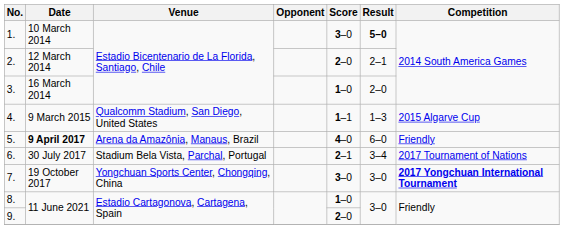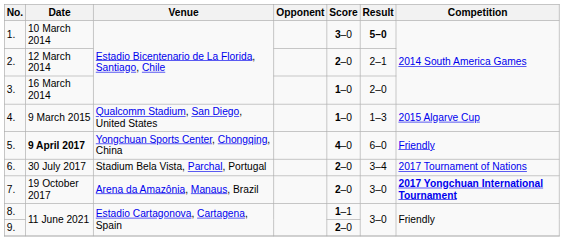 <table class="wikitable">
 <tr>
 <th>No.</th>
 <th>Date</th>
 <th>Venue</th>
 <th>Opponent</th>
 <th>Score</th>
 <th>Result</th>
 <th>Competition</th>
 </tr>
 <tr>
 <td>1.</td>
 <td>10 March 2014</td>
 <td rowspan=3><a href='#'>Estadio Bicentenario de La Florida</a>, <a href='#'>Santiago</a>, <a href='#'>Chile</a></td>
 <td></td>
 <td align=center><strong>3</strong>–0</td>
 <td align=center><strong>5–0</strong></td>
 <td rowspan=3><a href='#'>2014 South America Games</a></td>
 </tr>
 <tr>
 <td>2.</td>
 <td>12 March 2014</td>
 <td></td>
 <td align=center><strong>2</strong>–0</td>
 <td align=center>2–1</td>
 </tr>
 <tr>
 <td>3.</td>
 <td>16 March 2014</td>
 <td></td>
 <td align=center><strong>1</strong>–0</td>
 <td align=center>2–0</td>
 </tr>
 <tr>
 <td>4.</td>
 <td>9 March 2015</td>
 <td><a href='#'>Qualcomm Stadium</a>, <a href='#'>San Diego</a>, United States</td>
 <td></td>
-<td align=center><strong>1</strong>–1</td>
+<td align=center><strong>1</strong>–0</td>
 <td align=center>1–3</td>
 <td><a href='#'>2015 Algarve Cup</a></td>
 </tr>
 <tr>
 <td>5.</td>
 <td><strong>9 April 2017</strong></td>
-<td><a href='#'>Arena da Amazônia</a>, <a href='#'>Manaus</a>, Brazil</td>
+<td><a href='#'>Yongchuan Sports Center</a>, <a href='#'>Chongqing</a>, China</td>
 <td></td>
 <td align=center><strong>4</strong>–0</td>
 <td align=center>6–0</td>
 <td><a href='#'>Friendly</a></td>
 </tr>
 <tr>
 <td>6.</td>
 <td>30 July 2017</td>
 <td>Stadium Bela Vista, <a href='#'>Parchal</a>, Portugal</td>
 <td></td>
-<td align=center><strong>2</strong>–1</td>
+<td align=center><strong>2</strong>–0</td>
 <td align=center>3–4</td>
 <td><a href='#'>2017 Tournament of Nations</a></td>
 </tr>
 <tr>
 <td>7.</td>
 <td>19 October 2017</td>
-<td><a href='#'>Yongchuan Sports Center</a>, <a href='#'>Chongqing</a>, China</td>
+<td><a href='#'>Arena da Amazônia</a>, <a href='#'>Manaus</a>, Brazil</td>
 <td></td>
-<td align=center><strong>3</strong>–0</td>
+<td align=center><strong>2</strong>–0</td>
 <td align=center>3–0</td>
 <td><strong><a href='#'>2017 Yongchuan International Tournament</a></strong></td>
 </tr>
 <tr>
 <td>8.</td>
 <td rowspan=2>11 June 2021</td>
 <td rowspan=2><a href='#'>Estadio Cartagonova</a>, <a href='#'>Cartagena</a>, Spain</td>
 <td rowspan=2></td>
-<td align=center><strong>1</strong>–0</td>
+<td align=center><strong>1</strong>–1</td>
 <td rowspan=2 align=center>3–0</td>
 <td rowspan=2>Friendly</td>
 </tr>
 <tr>
 <td>9.</td>
 <td align=center><strong>2</strong>–0</td>
 </tr>
 <tr>
 </tr>
 </table>
